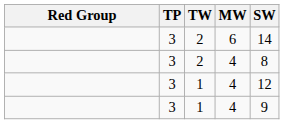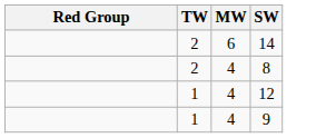 <table class="wikitable" style="text-align: center;">
 <tr>
 <th width="165">Red Group</th>
-<th width="20">TP</th>
 <th width="20">TW</th>
 <th width="20">MW</th>
 <th width="20">SW</th>
 </tr>
 <tr>
 <td style="text-align:left;"></td>
-<td>3</td>
 <td>2</td>
 <td>6</td>
 <td>14</td>
 </tr>
 <tr>
 <td style="text-align:left;"></td>
-<td>3</td>
 <td>2</td>
 <td>4</td>
 <td>8</td>
 </tr>
 <tr>
 <td style="text-align:left;"></td>
-<td>3</td>
 <td>1</td>
 <td>4</td>
 <td>12</td>
 </tr>
 <tr>
 <td style="text-align:left;"></td>
-<td>3</td>
 <td>1</td>
 <td>4</td>
 <td>9</td>
 </tr>
 </table>
